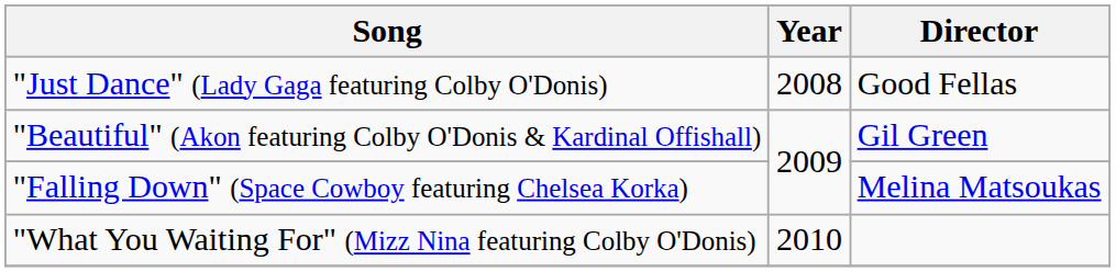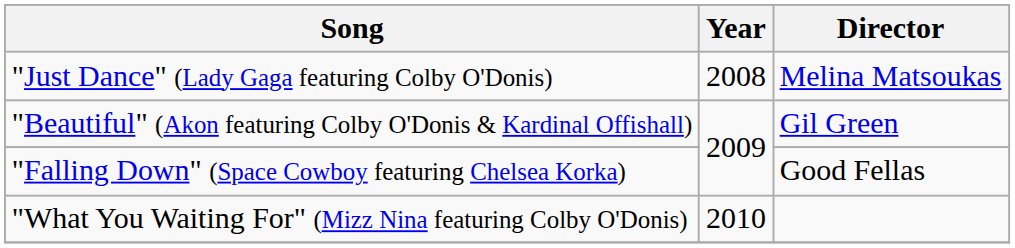 <table class="wikitable">
 <tr>
 <th>Song</th>
 <th>Year</th>
 <th>Director</th>
 </tr>
 <tr>
 <td>"<a href='#'>Just Dance</a>" <small>(<a href='#'>Lady Gaga</a> featuring Colby O'Donis)</small></td>
 <td>2008</td>
-<td>Good Fellas</td>
+<td><a href='#'>Melina Matsoukas</a></td>
 </tr>
 <tr>
 <td>"<a href='#'>Beautiful</a>" <small>(<a href='#'>Akon</a> featuring Colby O'Donis & <a href='#'>Kardinal Offishall</a>)</small></td>
 <td rowspan="2">2009</td>
 <td><a href='#'>Gil Green</a></td>
 </tr>
 <tr>
 <td>"<a href='#'>Falling Down</a>" <small>(<a href='#'>Space Cowboy</a> featuring <a href='#'>Chelsea Korka</a>)</small></td>
-<td><a href='#'>Melina Matsoukas</a></td>
+<td>Good Fellas</td>
 </tr>
 <tr>
 <td>"What You Waiting For" <small>(<a href='#'>Mizz Nina</a> featuring Colby O'Donis)</small></td>
 <td>2010</td>
 <td></td>
 </tr>
 <tr>
 </tr>
 </table>
